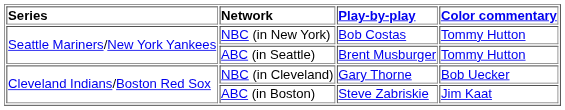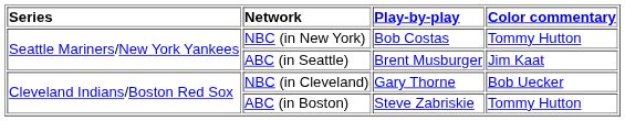 <table border="1" cellpadding="1">
 <tr>
 <td><strong>Series</strong></td>
 <td><strong>Network</strong></td>
 <td><strong><a href='#'>Play-by-play</a></strong></td>
 <td><strong><a href='#'>Color commentary</a></strong></td>
 </tr>
 <tr>
 <td rowspan="2"><a href='#'>Seattle Mariners</a>/<a href='#'>New York Yankees</a></td>
 <td><a href='#'>NBC</a> (in New York)</td>
 <td><a href='#'>Bob Costas</a></td>
 <td><a href='#'>Tommy Hutton</a></td>
 </tr>
 <tr>
 <td><a href='#'>ABC</a> (in Seattle)</td>
 <td><a href='#'>Brent Musburger</a></td>
-<td><a href='#'>Tommy Hutton</a></td>
+<td><a href='#'>Jim Kaat</a></td>
 </tr>
 <tr>
 <td rowspan="2"><a href='#'>Cleveland Indians</a>/<a href='#'>Boston Red Sox</a></td>
 <td><a href='#'>NBC</a> (in Cleveland)</td>
 <td><a href='#'>Gary Thorne</a></td>
 <td><a href='#'>Bob Uecker</a></td>
 </tr>
 <tr>
 <td><a href='#'>ABC</a> (in Boston)</td>
 <td><a href='#'>Steve Zabriskie</a></td>
-<td><a href='#'>Jim Kaat</a></td>
+<td><a href='#'>Tommy Hutton</a></td>
 </tr>
 </table>
